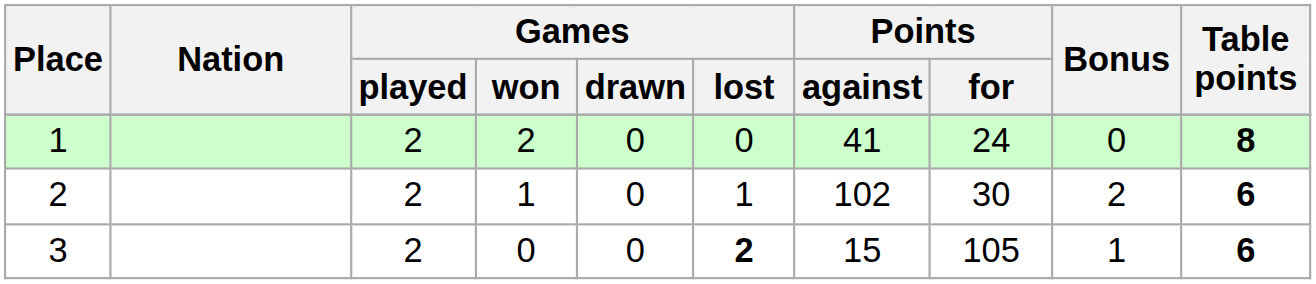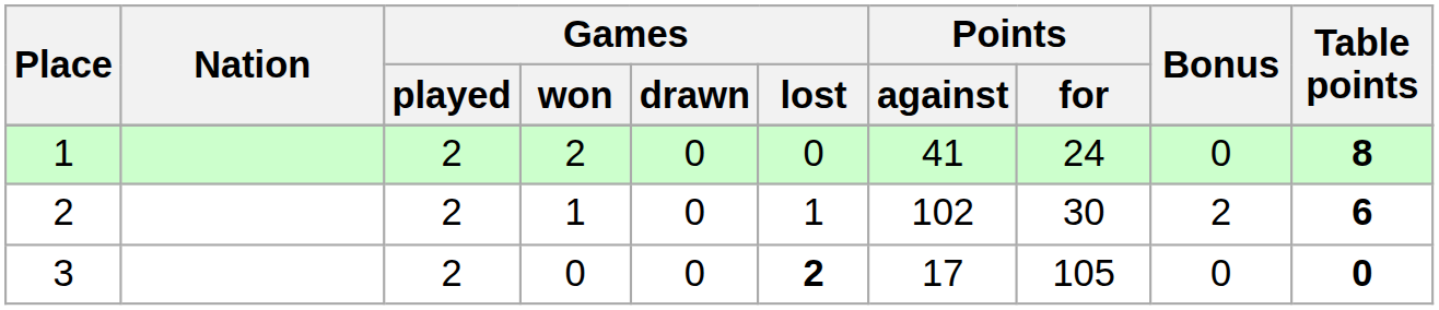 <table class="wikitable">
 <tr>
 <th rowspan=2 width="8%">Place</th>
 <th rowspan=2 width="20%">Nation</th>
 <th colspan=4 width="32%">Games</th>
 <th colspan=2 width="30%">Points</th>
 <th rowspan=2 width="10%">Bonus</th>
 <th rowspan=2 width="10%">Table<br>points</th>
 </tr>
 <tr>
 <th width="8%">played</th>
 <th width="8%">won</th>
 <th width="8%">drawn</th>
 <th width="8%">lost</th>
 <th width="10%">against</th>
 <th width="10%">for</th>
 </tr>
 <tr>
 </tr>
 <tr bgcolor=#ccffcc align=center>
 <td>1</td>
 <td align=left></td>
 <td>2</td>
 <td>2</td>
 <td>0</td>
 <td>0</td>
 <td>41</td>
 <td>24</td>
 <td>0</td>
 <td><strong>8</strong></td>
 </tr>
 <tr bgcolor=#ffffff align=center>
 <td>2</td>
 <td align=left></td>
 <td>2</td>
 <td>1</td>
 <td>0</td>
 <td>1</td>
 <td>102</td>
 <td>30</td>
 <td>2</td>
 <td><strong>6</strong></td>
 </tr>
 <tr bgcolor=#ffffff align=center>
 <td>3</td>
 <td align=left></td>
 <td>2</td>
 <td>0</td>
 <td>0</td>
 <td><strong>2</strong></td>
-<td>15</td>
+<td>17</td>
 <td>105</td>
-<td>1</td>
-<td><strong>6</strong></td>
+<td>0</td>
+<td><strong>0</strong></td>
 </tr>
 </table>
